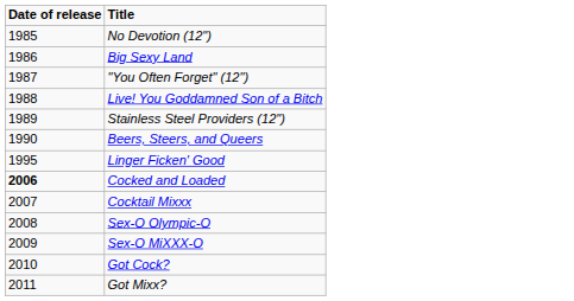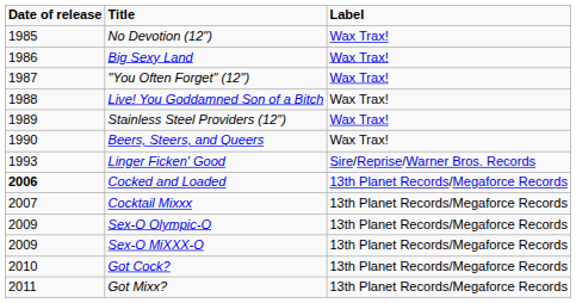 <table class="wikitable">
 <tr>
 <td><strong>Date of release</strong></td>
 <td><strong>Title</strong></td>
+<td><strong>Label</strong></td>
 </tr>
 <tr>
 <td>1985</td>
 <td><em>No Devotion (12")</em></td>
+<td><a href='#'>Wax Trax!</a></td>
 </tr>
 <tr>
 <td>1986</td>
 <td><em><a href='#'>Big Sexy Land</a></em></td>
+<td><a href='#'>Wax Trax!</a></td>
 </tr>
 <tr>
 <td>1987</td>
 <td><em>"You Often Forget" (12")</em></td>
+<td><a href='#'>Wax Trax!</a></td>
 </tr>
 <tr>
 <td>1988</td>
 <td><em><a href='#'>Live! You Goddamned Son of a Bitch</a></em></td>
+<td>Wax Trax!</td>
 </tr>
 <tr>
 <td>1989</td>
 <td><em>Stainless Steel Providers (12")</em></td>
+<td><a href='#'>Wax Trax!</a></td>
 </tr>
 <tr>
 <td>1990</td>
 <td><em><a href='#'>Beers, Steers, and Queers</a></em></td>
+<td>Wax Trax!</td>
 </tr>
 <tr>
-<td>1995</td>
+<td>1993</td>
 <td><em><a href='#'>Linger Ficken' Good</a></em></td>
+<td><a href='#'>Sire</a>/<a href='#'>Reprise</a>/<a href='#'>Warner Bros. Records</a></td>
 </tr>
 <tr>
 <td><strong>2006</strong></td>
 <td><em><a href='#'>Cocked and Loaded</a></em></td>
+<td><a href='#'>13th Planet Records</a>/<a href='#'>Megaforce Records</a></td>
 </tr>
 <tr>
 <td>2007</td>
 <td><em><a href='#'>Cocktail Mixxx</a></em></td>
+<td>13th Planet Records/Megaforce Records</td>
 </tr>
 <tr>
-<td>2008</td>
+<td>2009</td>
 <td><em><a href='#'>Sex-O Olympic-O</a></em></td>
+<td>13th Planet Records/Megaforce Records</td>
 </tr>
 <tr>
 <td>2009</td>
 <td><em><a href='#'>Sex-O MiXXX-O</a></em></td>
+<td>13th Planet Records/Megaforce Records</td>
 </tr>
 <tr>
 <td>2010</td>
 <td><em><a href='#'>Got Cock?</a></em></td>
+<td>13th Planet Records/Megaforce Records</td>
 </tr>
 <tr>
 <td>2011</td>
 <td><em>Got Mixx?</em></td>
+<td>13th Planet Records/Megaforce Records</td>
 </tr>
 </table>
